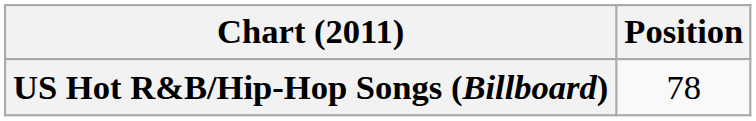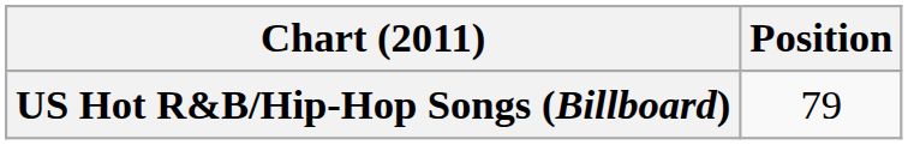 <table class="wikitable plainrowheaders" style="text-align:center">
 <tr>
 <th scope="col">Chart (2011)</th>
 <th scope="col">Position</th>
 </tr>
 <tr>
 <th scope="row">US Hot R&B/Hip-Hop Songs (<em>Billboard</em>)</th>
-<td>78</td>
+<td>79</td>
 </tr>
 </table>
